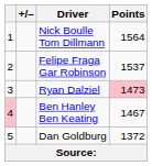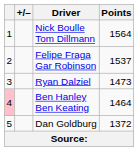 <table class="wikitable" style="font-size: 95%;">
 <tr>
 <th scope="col"></th>
 <th scope="col">+/–</th>
 <th scope="col">Driver</th>
 <th scope="col">Points</th>
 </tr>
 <tr>
 <td align=center>1</td>
 <td align=left></td>
 <td> <a href='#'>Nick Boulle</a><br> <a href='#'>Tom Dillmann</a></td>
 <td align=right>1564</td>
 </tr>
 <tr>
 <td align=center>2</td>
 <td align=left></td>
 <td> <a href='#'>Felipe Fraga</a><br> <a href='#'>Gar Robinson</a></td>
 <td align=right>1537</td>
 </tr>
 <tr>
 <td align=center>3</td>
 <td align=left></td>
 <td> <a href='#'>Ryan Dalziel</a></td>
-<td align=right style="background: pink;">1473</td>
+<td align=right>1473</td>
 </tr>
 <tr>
 <td align=center style="background: pink;">4</td>
 <td align=left></td>
 <td> <a href='#'>Ben Hanley</a><br> <a href='#'>Ben Keating</a></td>
-<td align=right>1467</td>
+<td align=right>1464</td>
 </tr>
 <tr>
 <td align=center>5</td>
 <td align=left></td>
 <td> Dan Goldburg</td>
 <td align=right>1372</td>
 </tr>
 <tr>
 <th colspan=5>Source:</th>
 </tr>
 </table>
